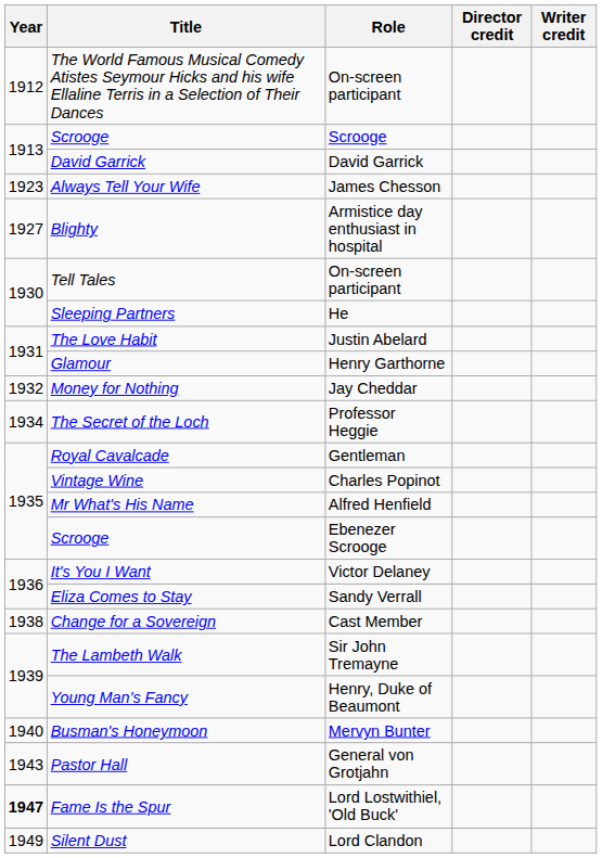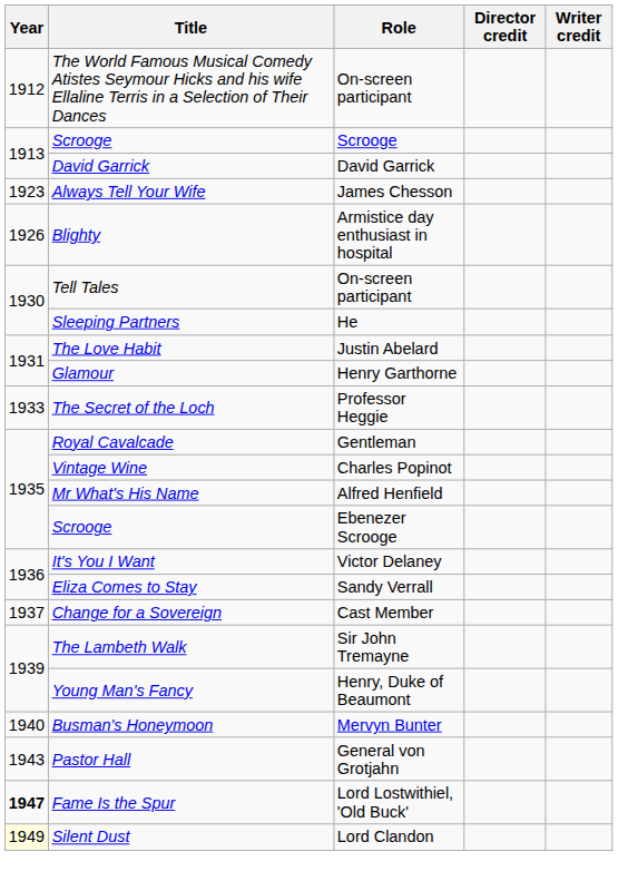 <table class="wikitable sortable" style="font-size: 95%; width: 65%;">
 <tr>
 <th>Year</th>
 <th>Title</th>
 <th>Role</th>
 <th>Director credit</th>
 <th>Writer credit</th>
 </tr>
 <tr>
 <td>1912</td>
 <td><em>The World Famous Musical Comedy Atistes Seymour Hicks and his wife Ellaline Terris in a Selection of Their Dances</em></td>
 <td>On-screen participant</td>
 <td></td>
 <td></td>
 </tr>
 <tr>
 <td rowspan=2>1913</td>
 <td><em><a href='#'>Scrooge</a></em></td>
 <td><a href='#'>Scrooge</a></td>
 <td></td>
 <td></td>
 </tr>
 <tr>
 <td><em><a href='#'>David Garrick</a></em></td>
 <td>David Garrick</td>
 <td></td>
 <td></td>
 </tr>
 <tr>
 <td>1923</td>
 <td><em><a href='#'>Always Tell Your Wife</a></em></td>
 <td>James Chesson</td>
 <td></td>
 <td></td>
 </tr>
 <tr>
-<td>1927</td>
+<td>1926</td>
 <td><em><a href='#'>Blighty</a></em></td>
 <td>Armistice day enthusiast in hospital</td>
 <td></td>
 <td></td>
 </tr>
 <tr>
 <td rowspan=2>1930</td>
 <td><em>Tell Tales</em></td>
 <td>On-screen participant</td>
 <td></td>
 <td></td>
 </tr>
 <tr>
 <td><em><a href='#'>Sleeping Partners</a></em></td>
 <td>He</td>
 <td></td>
 <td></td>
 </tr>
 <tr>
 <td rowspan=2>1931</td>
 <td><em><a href='#'>The Love Habit</a></em></td>
 <td>Justin Abelard</td>
 <td></td>
 <td></td>
 </tr>
 <tr>
 <td><em><a href='#'>Glamour</a></em></td>
 <td>Henry Garthorne</td>
 <td></td>
 <td></td>
 </tr>
 <tr>
-<td>1932</td>
-<td><em><a href='#'>Money for Nothing</a></em></td>
-<td>Jay Cheddar</td>
-<td></td>
-<td></td>
-</tr>
-<tr>
-<td>1934</td>
+<td>1933</td>
 <td><em><a href='#'>The Secret of the Loch</a></em></td>
 <td>Professor Heggie</td>
 <td></td>
 <td></td>
 </tr>
 <tr>
 <td rowspan=4>1935</td>
 <td><em><a href='#'>Royal Cavalcade</a></em></td>
 <td>Gentleman</td>
 <td></td>
 <td></td>
 </tr>
 <tr>
 <td><em><a href='#'>Vintage Wine</a></em></td>
 <td>Charles Popinot</td>
 <td></td>
 <td></td>
 </tr>
 <tr>
 <td><em><a href='#'>Mr What's His Name</a></em></td>
 <td>Alfred Henfield</td>
 <td></td>
 <td></td>
 </tr>
 <tr>
 <td><em><a href='#'>Scrooge</a></em></td>
 <td>Ebenezer Scrooge</td>
 <td></td>
 <td></td>
 </tr>
 <tr>
 <td rowspan=2>1936</td>
 <td><em><a href='#'>It's You I Want</a></em></td>
 <td>Victor Delaney</td>
 <td></td>
 <td></td>
 </tr>
 <tr>
 <td><em><a href='#'>Eliza Comes to Stay</a></em></td>
 <td>Sandy Verrall</td>
 <td></td>
 <td></td>
 </tr>
 <tr>
-<td>1938</td>
+<td>1937</td>
 <td><em><a href='#'>Change for a Sovereign</a></em></td>
 <td>Cast Member</td>
 <td></td>
 <td></td>
 </tr>
 <tr>
 <td rowspan=2>1939</td>
 <td><em><a href='#'>The Lambeth Walk</a></em></td>
 <td>Sir John Tremayne</td>
 <td></td>
 <td></td>
 </tr>
 <tr>
 <td><em><a href='#'>Young Man's Fancy</a></em></td>
 <td>Henry, Duke of Beaumont</td>
 <td></td>
 <td></td>
 </tr>
 <tr>
 <td>1940</td>
 <td><em><a href='#'>Busman's Honeymoon</a></em></td>
 <td><a href='#'>Mervyn Bunter</a></td>
 <td></td>
 <td></td>
 </tr>
 <tr>
 <td>1943</td>
 <td><em><a href='#'>Pastor Hall</a></em></td>
 <td>General von Grotjahn</td>
 <td></td>
 <td></td>
 </tr>
 <tr>
 <td><strong>1947</strong></td>
 <td><em><a href='#'>Fame Is the Spur</a></em></td>
 <td>Lord Lostwithiel, 'Old Buck'</td>
 <td></td>
 <td></td>
 </tr>
 <tr>
-<td>1949</td>
+<td style="background: lightyellow;">1949</td>
 <td><em><a href='#'>Silent Dust</a></em></td>
 <td>Lord Clandon</td>
 <td></td>
 <td></td>
 </tr>
 </table>
